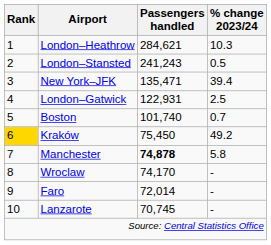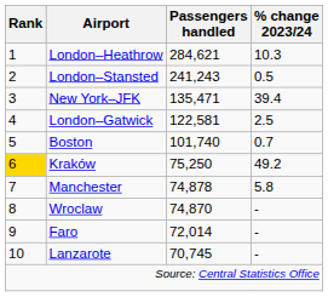 <table class="wikitable sortable" width= align=>
 <tr style="background:lightgrey;">
 <th>Rank</th>
 <th>Airport</th>
 <th>Passengers <br> handled</th>
 <th>% change <br> 2023/24</th>
 </tr>
 <tr>
 <td>1</td>
 <td><a href='#'>London–Heathrow</a></td>
 <td>284,621</td>
 <td>  10.3</td>
 </tr>
 <tr>
 <td>2</td>
 <td><a href='#'>London–Stansted</a></td>
 <td>241,243</td>
 <td>  0.5</td>
 </tr>
 <tr>
 <td>3</td>
 <td><a href='#'>New York–JFK</a></td>
 <td>135,471</td>
 <td>    39.4</td>
 </tr>
 <tr>
 <td>4</td>
 <td><a href='#'>London–Gatwick</a></td>
-<td>122,931</td>
+<td>122,581</td>
 <td>  2.5</td>
 </tr>
 <tr>
 <td>5</td>
 <td><a href='#'>Boston</a></td>
 <td>101,740</td>
 <td>0.7</td>
 </tr>
 <tr>
 <td style="background: gold;">6</td>
 <td><a href='#'>Kraków</a></td>
-<td>75,450</td>
+<td>75,250</td>
 <td>49.2</td>
 </tr>
 <tr>
 <td>7</td>
 <td><a href='#'>Manchester</a></td>
-<td><strong>74,878</strong></td>
+<td>74,878</td>
 <td>5.8</td>
 </tr>
 <tr>
 <td>8</td>
 <td><a href='#'>Wroclaw</a></td>
-<td>74,170</td>
+<td>74,870</td>
 <td>-</td>
 </tr>
 <tr>
 <td>9</td>
 <td><a href='#'>Faro</a></td>
 <td>72,014</td>
 <td>   -</td>
 </tr>
 <tr>
 <td>10</td>
 <td><a href='#'>Lanzarote</a></td>
 <td>70,745</td>
 <td>   -</td>
 </tr>
 <tr class="sortbottom">
 <td colspan="5" style="text-align:right;"><sup><em>Source: <a href='#'>Central Statistics Office</a></em></sup></td>
 </tr>
 </table>
